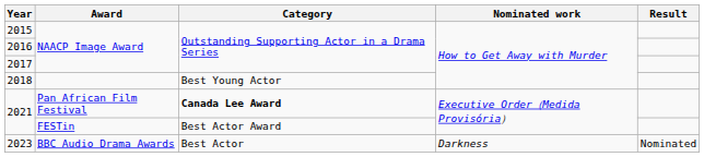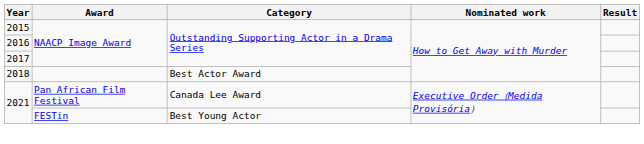 <table class="wikitable sortable">
 <tr>
 <th>Year</th>
 <th>Award</th>
 <th>Category</th>
 <th>Nominated work</th>
 <th>Result</th>
 </tr>
 <tr>
 <td>2015</td>
 <td rowspan="3"><a href='#'>NAACP Image Award</a></td>
 <td rowspan="3"><a href='#'>Outstanding Supporting Actor in a Drama Series</a></td>
 <td rowspan="4"><em><a href='#'>How to Get Away with Murder</a></em></td>
 <td></td>
 </tr>
 <tr>
 <td>2016</td>
 <td></td>
 </tr>
 <tr>
 <td>2017</td>
 <td></td>
 </tr>
 <tr>
 <td>2018</td>
 <td></td>
-<td>Best Young Actor</td>
+<td>Best Actor Award</td>
 <td></td>
 </tr>
 <tr>
 <td rowspan="2">2021</td>
 <td><a href='#'>Pan African Film Festival</a></td>
-<td><strong>Canada Lee Award</strong></td>
+<td>Canada Lee Award</td>
 <td rowspan="2"><em><a href='#'>Executive Order（Medida Provisória</a>）</em></td>
 <td></td>
 </tr>
 <tr>
 <td><a href='#'>FESTin</a></td>
-<td>Best Actor Award</td>
+<td>Best Young Actor</td>
 <td></td>
 </tr>
-<tr>
-<td>2023</td>
-<td><a href='#'>BBC Audio Drama Awards</a></td>
-<td>Best Actor</td>
-<td><em>Darkness</em></td>
-<td>Nominated</td>
-</tr>
 </table>
